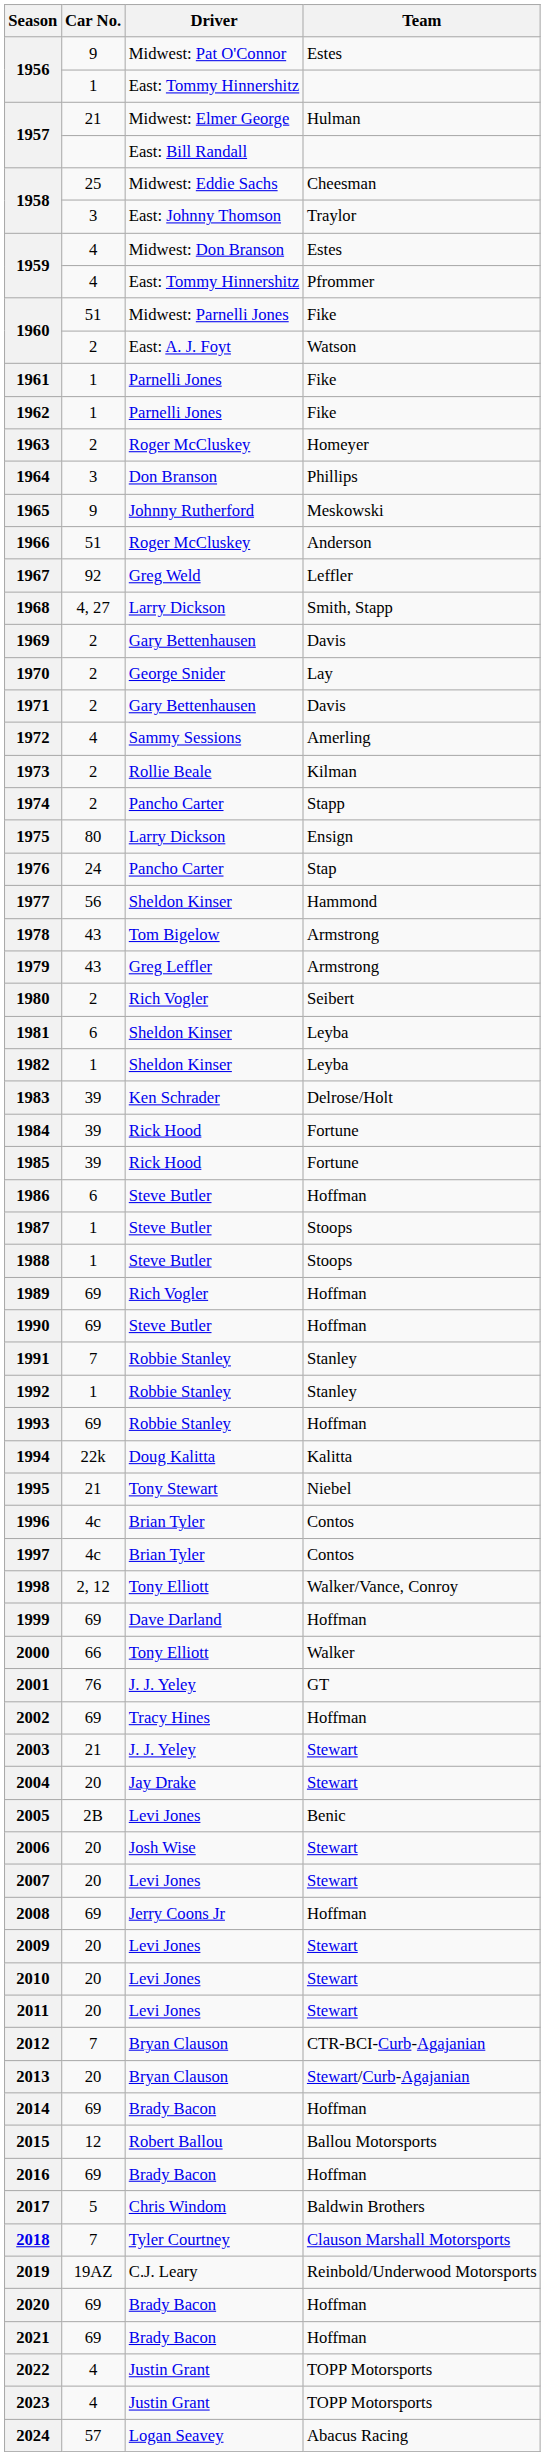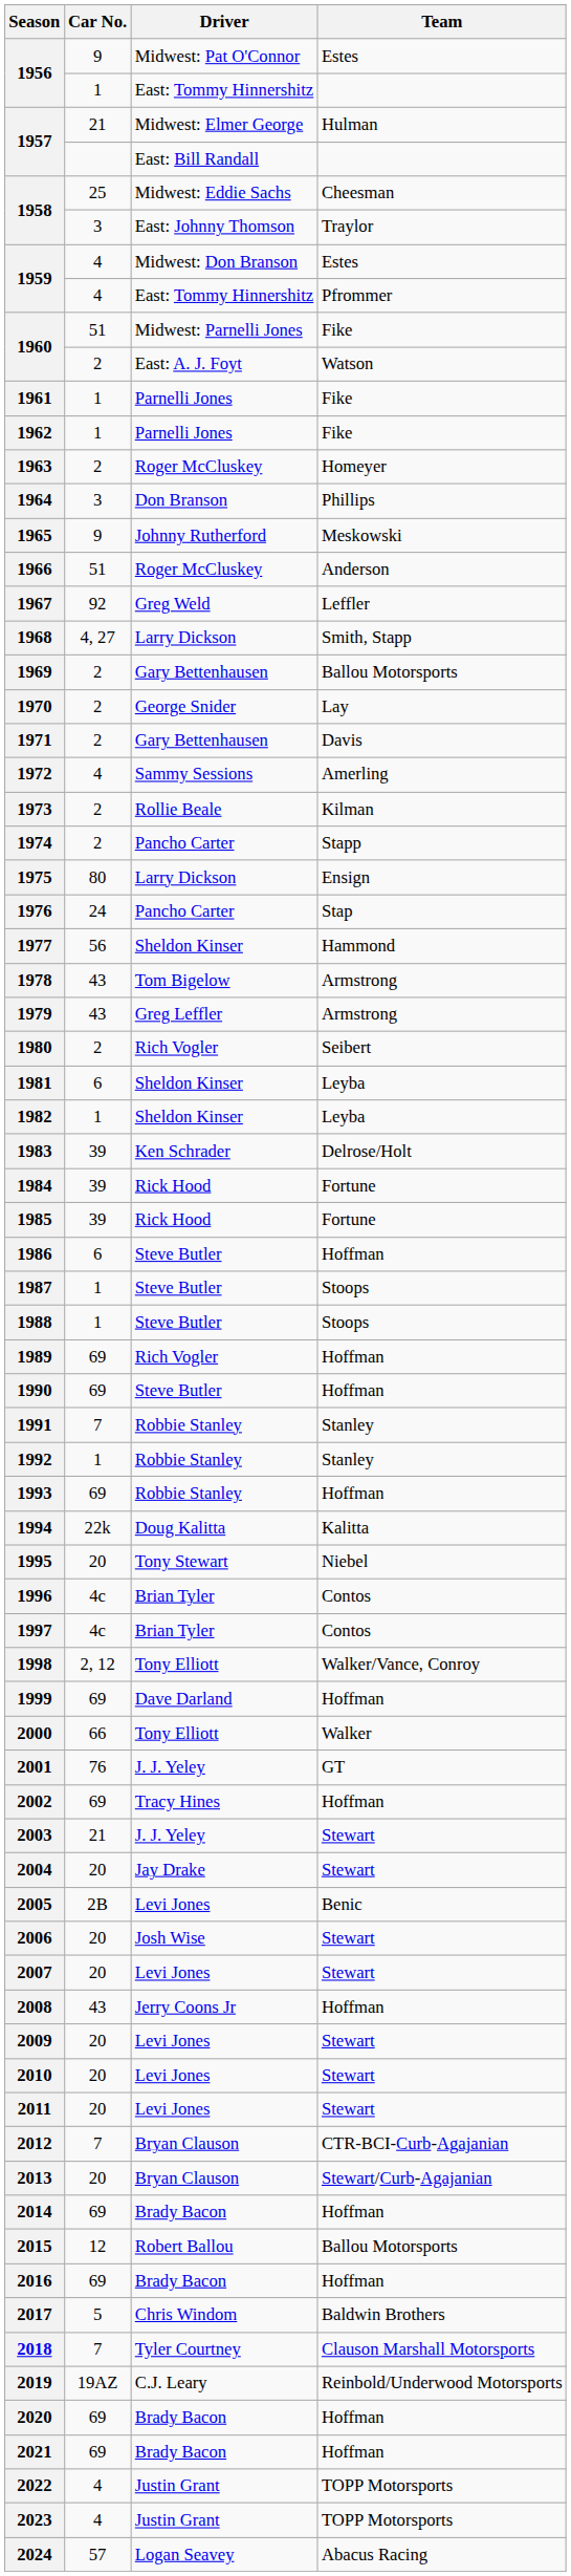 <table class="wikitable sortable" style="font-size:1.00em; line-height:1.5em;">
 <tr>
 <th>Season</th>
 <th>Car No.</th>
 <th>Driver</th>
 <th>Team</th>
 </tr>
 <tr>
 <th align=center rowspan="2">1956</th>
 <td align="center">9</td>
 <td> Midwest: <a href='#'>Pat O'Connor</a></td>
 <td>Estes</td>
 </tr>
 <tr>
 <td align="center">1</td>
 <td> East: <a href='#'>Tommy Hinnershitz</a></td>
 <td></td>
 </tr>
 <tr>
 <th align=center rowspan="2">1957</th>
 <td align="center">21</td>
 <td> Midwest: <a href='#'>Elmer George</a></td>
 <td>Hulman</td>
 </tr>
 <tr>
 <td align="center"></td>
 <td> East: <a href='#'>Bill Randall</a></td>
 <td></td>
 </tr>
 <tr>
 <th align=center rowspan="2">1958</th>
 <td align="center">25</td>
 <td> Midwest: <a href='#'>Eddie Sachs</a></td>
 <td>Cheesman</td>
 </tr>
 <tr>
 <td align="center">3</td>
 <td> East: <a href='#'>Johnny Thomson</a></td>
 <td>Traylor</td>
 </tr>
 <tr>
 <th align=center rowspan="2">1959</th>
 <td align="center">4</td>
 <td> Midwest: <a href='#'>Don Branson</a></td>
 <td>Estes</td>
 </tr>
 <tr>
 <td align="center">4</td>
 <td> East: <a href='#'>Tommy Hinnershitz</a></td>
 <td>Pfrommer</td>
 </tr>
 <tr>
 <th align=center rowspan="2">1960</th>
 <td align="center">51</td>
 <td> Midwest: <a href='#'>Parnelli Jones</a></td>
 <td>Fike</td>
 </tr>
 <tr>
 <td align="center">2</td>
 <td> East: <a href='#'>A. J. Foyt</a></td>
 <td>Watson</td>
 </tr>
 <tr>
 <th>1961</th>
 <td align="center">1</td>
 <td> <a href='#'>Parnelli Jones</a></td>
 <td>Fike</td>
 </tr>
 <tr>
 <th>1962</th>
 <td align="center">1</td>
 <td> <a href='#'>Parnelli Jones</a></td>
 <td>Fike</td>
 </tr>
 <tr>
 <th>1963</th>
 <td align="center">2</td>
 <td> <a href='#'>Roger McCluskey</a></td>
 <td>Homeyer</td>
 </tr>
 <tr>
 <th>1964</th>
 <td align="center">3</td>
 <td> <a href='#'>Don Branson</a></td>
 <td>Phillips</td>
 </tr>
 <tr>
 <th>1965</th>
 <td align="center">9</td>
 <td> <a href='#'>Johnny Rutherford</a></td>
 <td>Meskowski</td>
 </tr>
 <tr>
 <th>1966</th>
 <td align="center">51</td>
 <td> <a href='#'>Roger McCluskey</a></td>
 <td>Anderson</td>
 </tr>
 <tr>
 <th>1967</th>
 <td align="center">92</td>
 <td> <a href='#'>Greg Weld</a></td>
 <td>Leffler</td>
 </tr>
 <tr>
 <th>1968</th>
 <td align="center">4, 27</td>
 <td> <a href='#'>Larry Dickson</a></td>
 <td>Smith, Stapp</td>
 </tr>
 <tr>
 <th>1969</th>
 <td align="center">2</td>
 <td> <a href='#'>Gary Bettenhausen</a></td>
-<td>Davis</td>
+<td>Ballou Motorsports</td>
 </tr>
 <tr>
 <th>1970</th>
 <td align="center">2</td>
 <td> <a href='#'>George Snider</a></td>
 <td>Lay</td>
 </tr>
 <tr>
 <th>1971</th>
 <td align="center">2</td>
 <td> <a href='#'>Gary Bettenhausen</a></td>
 <td>Davis</td>
 </tr>
 <tr>
 <th>1972</th>
 <td align="center">4</td>
 <td> <a href='#'>Sammy Sessions</a></td>
 <td>Amerling</td>
 </tr>
 <tr>
 <th>1973</th>
 <td align="center">2</td>
 <td> <a href='#'>Rollie Beale</a></td>
 <td>Kilman</td>
 </tr>
 <tr>
 <th>1974</th>
 <td align="center">2</td>
 <td> <a href='#'>Pancho Carter</a></td>
 <td>Stapp</td>
 </tr>
 <tr>
 <th>1975</th>
 <td align="center">80</td>
 <td> <a href='#'>Larry Dickson</a></td>
 <td>Ensign</td>
 </tr>
 <tr>
 <th>1976</th>
 <td align="center">24</td>
 <td> <a href='#'>Pancho Carter</a></td>
 <td>Stap</td>
 </tr>
 <tr>
 <th>1977</th>
 <td align="center">56</td>
 <td> <a href='#'>Sheldon Kinser</a></td>
 <td>Hammond</td>
 </tr>
 <tr>
 <th>1978</th>
 <td align="center">43</td>
 <td> <a href='#'>Tom Bigelow</a></td>
 <td>Armstrong</td>
 </tr>
 <tr>
 <th>1979</th>
 <td align="center">43</td>
 <td> <a href='#'>Greg Leffler</a></td>
 <td>Armstrong</td>
 </tr>
 <tr>
 <th>1980</th>
 <td align="center">2</td>
 <td> <a href='#'>Rich Vogler</a></td>
 <td>Seibert</td>
 </tr>
 <tr>
 <th>1981</th>
 <td align="center">6</td>
 <td> <a href='#'>Sheldon Kinser</a></td>
 <td>Leyba</td>
 </tr>
 <tr>
 <th>1982</th>
 <td align="center">1</td>
 <td> <a href='#'>Sheldon Kinser</a></td>
 <td>Leyba</td>
 </tr>
 <tr>
 <th>1983</th>
 <td align="center">39</td>
 <td> <a href='#'>Ken Schrader</a></td>
 <td>Delrose/Holt</td>
 </tr>
 <tr>
 <th>1984</th>
 <td align="center">39</td>
 <td> <a href='#'>Rick Hood</a></td>
 <td>Fortune</td>
 </tr>
 <tr>
 <th>1985</th>
 <td align="center">39</td>
 <td> <a href='#'>Rick Hood</a></td>
 <td>Fortune</td>
 </tr>
 <tr>
 <th>1986</th>
 <td align="center">6</td>
 <td> <a href='#'>Steve Butler</a></td>
 <td>Hoffman</td>
 </tr>
 <tr>
 <th>1987</th>
 <td align="center">1</td>
 <td> <a href='#'>Steve Butler</a></td>
 <td>Stoops</td>
 </tr>
 <tr>
 <th>1988</th>
 <td align="center">1</td>
 <td> <a href='#'>Steve Butler</a></td>
 <td>Stoops</td>
 </tr>
 <tr>
 <th>1989</th>
 <td align="center">69</td>
 <td> <a href='#'>Rich Vogler</a></td>
 <td>Hoffman</td>
 </tr>
 <tr>
 <th>1990</th>
 <td align="center">69</td>
 <td> <a href='#'>Steve Butler</a></td>
 <td>Hoffman</td>
 </tr>
 <tr>
 <th>1991</th>
 <td align="center">7</td>
 <td> <a href='#'>Robbie Stanley</a></td>
 <td>Stanley</td>
 </tr>
 <tr>
 <th>1992</th>
 <td align="center">1</td>
 <td> <a href='#'>Robbie Stanley</a></td>
 <td>Stanley</td>
 </tr>
 <tr>
 <th>1993</th>
 <td align="center">69</td>
 <td> <a href='#'>Robbie Stanley</a></td>
 <td>Hoffman</td>
 </tr>
 <tr>
 <th>1994</th>
 <td align="center">22k</td>
 <td> <a href='#'>Doug Kalitta</a></td>
 <td>Kalitta</td>
 </tr>
 <tr>
 <th>1995</th>
-<td align="center">21</td>
+<td align="center">20</td>
 <td> <a href='#'>Tony Stewart</a></td>
 <td>Niebel</td>
 </tr>
 <tr>
 <th>1996</th>
 <td align="center">4c</td>
 <td> <a href='#'>Brian Tyler</a></td>
 <td>Contos</td>
 </tr>
 <tr>
 <th>1997</th>
 <td align="center">4c</td>
 <td> <a href='#'>Brian Tyler</a></td>
 <td>Contos</td>
 </tr>
 <tr>
 <th>1998</th>
 <td align="center">2, 12</td>
 <td> <a href='#'>Tony Elliott</a></td>
 <td>Walker/Vance, Conroy</td>
 </tr>
 <tr>
 <th>1999</th>
 <td align="center">69</td>
 <td> <a href='#'>Dave Darland</a></td>
 <td>Hoffman</td>
 </tr>
 <tr>
 <th>2000</th>
 <td align="center">66</td>
 <td> <a href='#'>Tony Elliott</a></td>
 <td>Walker</td>
 </tr>
 <tr>
 <th>2001</th>
 <td align="center">76</td>
 <td> <a href='#'>J. J. Yeley</a></td>
 <td>GT</td>
 </tr>
 <tr>
 <th>2002</th>
 <td align="center">69</td>
 <td> <a href='#'>Tracy Hines</a></td>
 <td>Hoffman</td>
 </tr>
 <tr>
 <th>2003</th>
 <td align="center">21</td>
 <td> <a href='#'>J. J. Yeley</a></td>
 <td><a href='#'>Stewart</a></td>
 </tr>
 <tr>
 <th>2004</th>
 <td align="center">20</td>
 <td> <a href='#'>Jay Drake</a></td>
 <td><a href='#'>Stewart</a></td>
 </tr>
 <tr>
 <th>2005</th>
 <td align="center">2B</td>
 <td> <a href='#'>Levi Jones</a></td>
 <td>Benic</td>
 </tr>
 <tr>
 <th>2006</th>
 <td align="center">20</td>
 <td> <a href='#'>Josh Wise</a></td>
 <td><a href='#'>Stewart</a></td>
 </tr>
 <tr>
 <th>2007</th>
 <td align="center">20</td>
 <td> <a href='#'>Levi Jones</a></td>
 <td><a href='#'>Stewart</a></td>
 </tr>
 <tr>
 <th>2008</th>
-<td align="center">69</td>
+<td align="center">43</td>
 <td> <a href='#'>Jerry Coons Jr</a></td>
 <td>Hoffman</td>
 </tr>
 <tr>
 <th>2009</th>
 <td align="center">20</td>
 <td> <a href='#'>Levi Jones</a></td>
 <td><a href='#'>Stewart</a></td>
 </tr>
 <tr>
 <th>2010</th>
 <td align="center">20</td>
 <td> <a href='#'>Levi Jones</a></td>
 <td><a href='#'>Stewart</a></td>
 </tr>
 <tr>
 <th>2011</th>
 <td align="center">20</td>
 <td> <a href='#'>Levi Jones</a></td>
 <td><a href='#'>Stewart</a></td>
 </tr>
 <tr>
 <th>2012</th>
 <td align="center">7</td>
 <td> <a href='#'>Bryan Clauson</a></td>
 <td>CTR-BCI-<a href='#'>Curb</a>-<a href='#'>Agajanian</a></td>
 </tr>
 <tr>
 <th>2013</th>
 <td align="center">20</td>
 <td> <a href='#'>Bryan Clauson</a></td>
 <td><a href='#'>Stewart</a>/<a href='#'>Curb</a>-<a href='#'>Agajanian</a></td>
 </tr>
 <tr>
 <th>2014</th>
 <td align="center">69</td>
 <td> <a href='#'>Brady Bacon</a></td>
 <td>Hoffman</td>
 </tr>
 <tr>
 <th>2015</th>
 <td align="center">12</td>
 <td> <a href='#'>Robert Ballou</a></td>
 <td>Ballou Motorsports</td>
 </tr>
 <tr>
 <th>2016</th>
 <td align="center">69</td>
 <td> <a href='#'>Brady Bacon</a></td>
 <td>Hoffman</td>
 </tr>
 <tr>
 <th>2017</th>
 <td align="center">5</td>
 <td> <a href='#'>Chris Windom</a></td>
 <td>Baldwin Brothers</td>
 </tr>
 <tr>
 <th><a href='#'>2018</a></th>
 <td align="center">7</td>
 <td> <a href='#'>Tyler Courtney</a></td>
 <td><a href='#'>Clauson Marshall Motorsports</a></td>
 </tr>
 <tr>
 <th>2019</th>
 <td align="center">19AZ</td>
 <td> C.J. Leary</td>
 <td>Reinbold/Underwood Motorsports</td>
 </tr>
 <tr>
 <th>2020</th>
 <td align="center">69</td>
 <td> <a href='#'>Brady Bacon</a></td>
 <td>Hoffman</td>
 </tr>
 <tr>
 <th>2021</th>
 <td align="center">69</td>
 <td> <a href='#'>Brady Bacon</a></td>
 <td>Hoffman</td>
 </tr>
 <tr>
 <th>2022</th>
 <td align="center">4</td>
 <td> <a href='#'>Justin Grant</a></td>
 <td>TOPP Motorsports</td>
 </tr>
 <tr>
 <th>2023</th>
 <td align="center">4</td>
 <td> <a href='#'>Justin Grant</a></td>
 <td>TOPP Motorsports</td>
 </tr>
 <tr>
 <th>2024</th>
 <td align="center">57</td>
 <td> <a href='#'>Logan Seavey</a></td>
 <td>Abacus Racing</td>
 </tr>
 </table>
